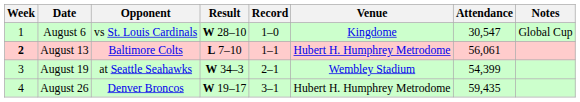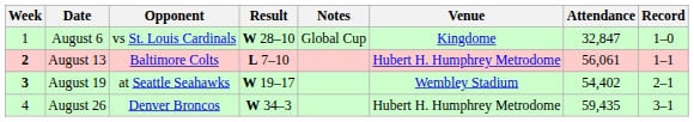 <table class="wikitable" style="text-align:center">
 <tr>
 <th>Week</th>
 <th>Date</th>
 <th>Opponent</th>
 <th>Result</th>
-<th>Record</th>
+<th>Notes</th>
 <th>Venue</th>
 <th>Attendance</th>
-<th>Notes</th>
+<th>Record</th>
 </tr>
 <tr style="background:#cfc">
 <td>1</td>
 <td>August 6</td>
 <td>vs <a href='#'>St. Louis Cardinals</a></td>
 <td><strong>W</strong> 28–10</td>
+<td>Global Cup</td>
+<td><a href='#'>Kingdome</a></td>
+<td>32,847</td>
 <td>1–0</td>
-<td><a href='#'>Kingdome</a></td>
-<td>30,547</td>
-<td>Global Cup</td>
 </tr>
 <tr style="background:#fcc">
 <td><strong>2</strong></td>
 <td>August 13</td>
 <td><a href='#'>Baltimore Colts</a></td>
 <td><strong>L</strong> 7–10</td>
-<td>1–1</td>
+<td></td>
 <td><a href='#'>Hubert H. Humphrey Metrodome</a></td>
 <td>56,061</td>
-<td></td>
+<td>1–1</td>
 </tr>
 <tr style="background:#cfc">
-<td>3</td>
+<td><strong>3</strong></td>
 <td>August 19</td>
 <td>at <a href='#'>Seattle Seahawks</a></td>
-<td><strong>W</strong> 34–3</td>
+<td><strong>W</strong> 19–17</td>
+<td></td>
+<td><a href='#'>Wembley Stadium</a> </td>
+<td>54,402</td>
 <td>2–1</td>
-<td><a href='#'>Wembley Stadium</a> </td>
-<td>54,399</td>
-<td></td>
 </tr>
 <tr style="background:#cfc">
 <td>4</td>
 <td>August 26</td>
 <td><a href='#'>Denver Broncos</a></td>
-<td><strong>W</strong> 19–17</td>
-<td>3–1</td>
+<td><strong>W</strong> 34–3</td>
+<td></td>
 <td>Hubert H. Humphrey Metrodome</td>
 <td>59,435</td>
-<td></td>
+<td>3–1</td>
 </tr>
 </table>
